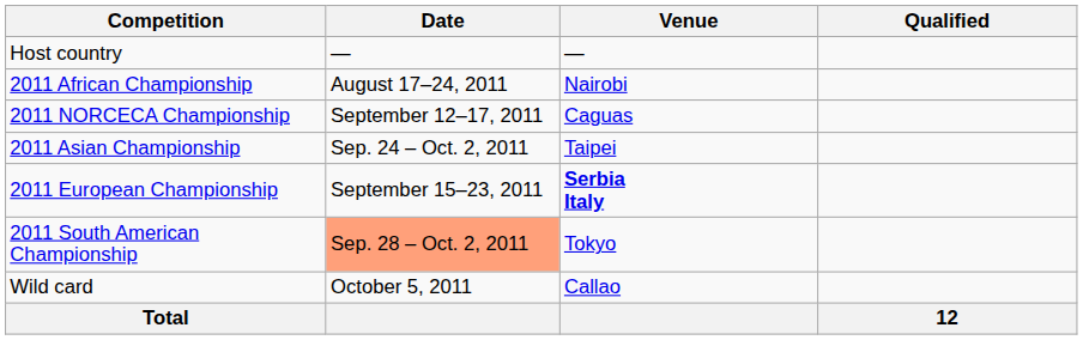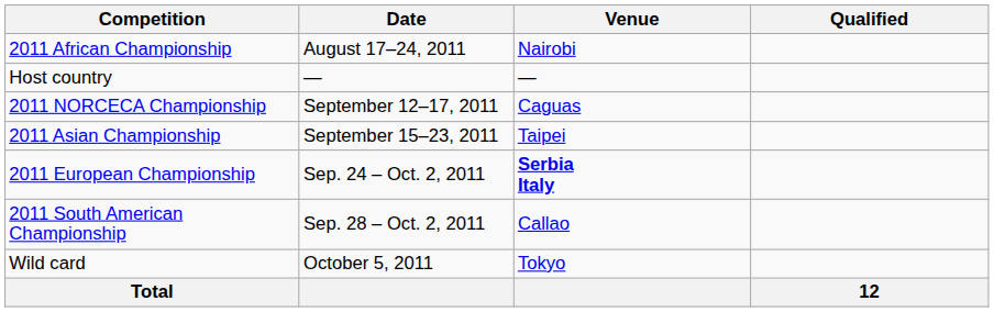 <table class="wikitable">
 <tr>
 <th width=250>Competition</th>
 <th width=180>Date</th>
 <th width=200>Venue</th>
 <th width=200>Qualified</th>
 </tr>
 <tr>
+<td><a href='#'>2011 African Championship</a></td>
+<td>August 17–24, 2011</td>
+<td> <a href='#'>Nairobi</a></td>
+<td> <br> </td>
+</tr>
+<tr>
 <td>Host country</td>
 <td>—</td>
 <td>—</td>
 <td></td>
-</tr>
-<tr>
-<td><a href='#'>2011 African Championship</a></td>
-<td>August 17–24, 2011</td>
-<td> <a href='#'>Nairobi</a></td>
-<td> <br> </td>
 </tr>
 <tr>
 <td><a href='#'>2011 NORCECA Championship</a></td>
 <td>September 12–17, 2011</td>
 <td> <a href='#'>Caguas</a></td>
 <td> <br> </td>
 </tr>
 <tr>
 <td><a href='#'>2011 Asian Championship</a></td>
-<td>Sep. 24 – Oct. 2, 2011</td>
+<td>September 15–23, 2011</td>
 <td> <a href='#'>Taipei</a></td>
 <td> <br> </td>
 </tr>
 <tr>
 <td><a href='#'>2011 European Championship</a></td>
-<td>September 15–23, 2011</td>
+<td>Sep. 24 – Oct. 2, 2011</td>
 <td><strong> <a href='#'>Serbia</a> <br>  <a href='#'>Italy</a></strong></td>
 <td> <br> </td>
 </tr>
 <tr>
 <td><a href='#'>2011 South American Championship</a></td>
-<td style="background: lightsalmon;">Sep. 28 – Oct. 2, 2011</td>
-<td> <a href='#'>Tokyo</a></td>
+<td>Sep. 28 – Oct. 2, 2011</td>
+<td> <a href='#'>Callao</a></td>
 <td></td>
 </tr>
 <tr>
 <td>Wild card</td>
 <td>October 5, 2011</td>
-<td> <a href='#'>Callao</a></td>
+<td> <a href='#'>Tokyo</a></td>
 <td> <br> </td>
 </tr>
 <tr>
 <th>Total</th>
 <th></th>
 <th></th>
 <th>12</th>
 </tr>
 </table>
